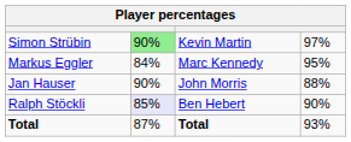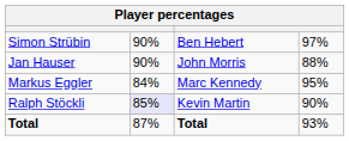 <table class="wikitable">
 <tr>
 <th colspan=4 width=400>Player percentages</th>
 </tr>
 <tr>
 <th colspan=2 width=200></th>
 <th colspan=2 width=200></th>
 </tr>
 <tr>
 <td><a href='#'>Simon Strübin</a></td>
-<td style="background: lightgreen;">90%</td>
-<td><a href='#'>Kevin Martin</a></td>
+<td>90%</td>
+<td><a href='#'>Ben Hebert</a></td>
 <td>97%</td>
+</tr>
+<tr>
+<td><a href='#'>Jan Hauser</a></td>
+<td>90%</td>
+<td><a href='#'>John Morris</a></td>
+<td>88%</td>
 </tr>
 <tr>
 <td><a href='#'>Markus Eggler</a></td>
 <td>84%</td>
 <td><a href='#'>Marc Kennedy</a></td>
 <td>95%</td>
 </tr>
 <tr>
-<td><a href='#'>Jan Hauser</a></td>
-<td>90%</td>
-<td><a href='#'>John Morris</a></td>
-<td>88%</td>
-</tr>
-<tr>
 <td><a href='#'>Ralph Stöckli</a></td>
 <td style="background: lavender;">85%</td>
-<td><a href='#'>Ben Hebert</a></td>
+<td><a href='#'>Kevin Martin</a></td>
 <td>90%</td>
 </tr>
 <tr>
 <td><strong>Total</strong></td>
 <td>87%</td>
 <td><strong>Total</strong></td>
 <td>93%</td>
 </tr>
 </table>
